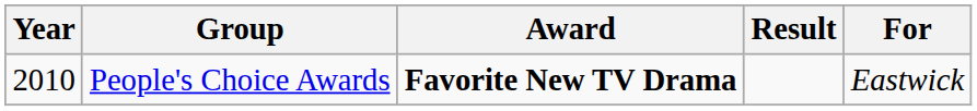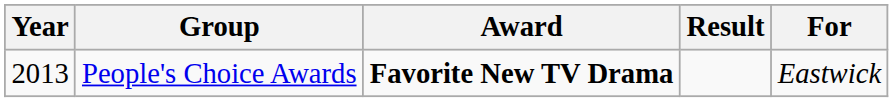 <table class="wikitable">
 <tr>
 <th>Year</th>
 <th>Group</th>
 <th>Award</th>
 <th>Result</th>
 <th>For</th>
 </tr>
 <tr>
-<td>2010</td>
+<td>2013</td>
 <td><a href='#'>People's Choice Awards</a></td>
 <td><strong>Favorite New TV Drama</strong></td>
 <td></td>
 <td><em>Eastwick</em></td>
 </tr>
 </table>
